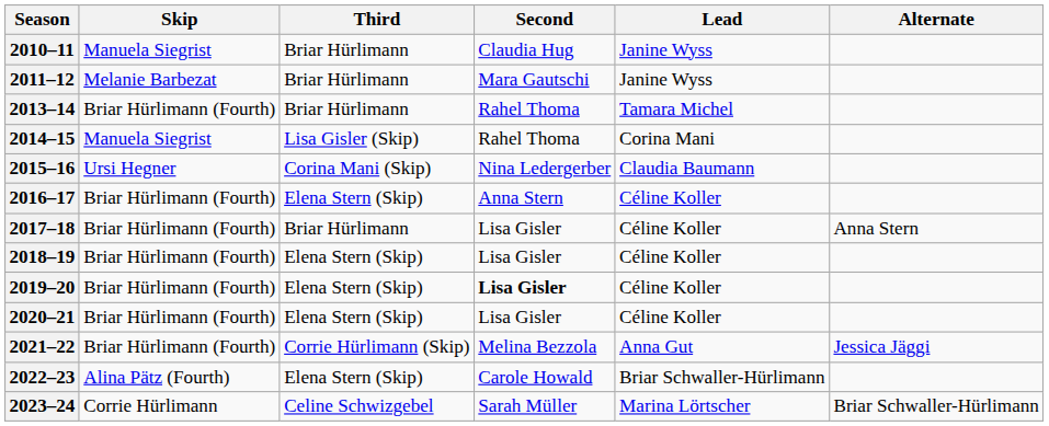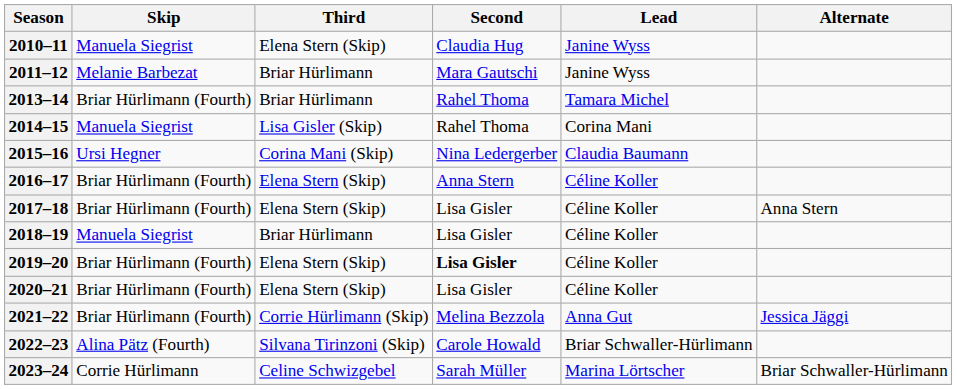 <table class="wikitable">
 <tr>
 <th scope="col">Season</th>
 <th scope="col">Skip</th>
 <th scope="col">Third</th>
 <th scope="col">Second</th>
 <th scope="col">Lead</th>
 <th scope="col">Alternate</th>
 </tr>
 <tr>
 <th scope="row">2010–11</th>
 <td><a href='#'>Manuela Siegrist</a></td>
-<td>Briar Hürlimann</td>
+<td>Elena Stern (Skip)</td>
 <td><a href='#'>Claudia Hug</a></td>
 <td><a href='#'>Janine Wyss</a></td>
 <td></td>
 </tr>
 <tr>
 <th scope="row">2011–12</th>
 <td><a href='#'>Melanie Barbezat</a></td>
 <td>Briar Hürlimann</td>
 <td><a href='#'>Mara Gautschi</a></td>
 <td>Janine Wyss</td>
 <td></td>
 </tr>
 <tr>
 <th scope="row">2013–14</th>
 <td>Briar Hürlimann (Fourth)</td>
 <td>Briar Hürlimann</td>
 <td><a href='#'>Rahel Thoma</a></td>
 <td><a href='#'>Tamara Michel</a></td>
 <td></td>
 </tr>
 <tr>
 <th scope="row">2014–15</th>
 <td><a href='#'>Manuela Siegrist</a></td>
 <td><a href='#'>Lisa Gisler</a> (Skip)</td>
 <td>Rahel Thoma</td>
 <td>Corina Mani</td>
 <td></td>
 </tr>
 <tr>
 <th scope="row">2015–16</th>
 <td><a href='#'>Ursi Hegner</a></td>
 <td><a href='#'>Corina Mani</a> (Skip)</td>
 <td><a href='#'>Nina Ledergerber</a></td>
 <td><a href='#'>Claudia Baumann</a></td>
 <td></td>
 </tr>
 <tr>
 <th scope="row">2016–17</th>
 <td>Briar Hürlimann (Fourth)</td>
 <td><a href='#'>Elena Stern</a> (Skip)</td>
 <td><a href='#'>Anna Stern</a></td>
 <td><a href='#'>Céline Koller</a></td>
 <td></td>
 </tr>
 <tr>
 <th scope="row">2017–18</th>
 <td>Briar Hürlimann (Fourth)</td>
-<td>Briar Hürlimann</td>
+<td>Elena Stern (Skip)</td>
 <td>Lisa Gisler</td>
 <td>Céline Koller</td>
 <td>Anna Stern</td>
 </tr>
 <tr>
 <th scope="row">2018–19</th>
-<td>Briar Hürlimann (Fourth)</td>
-<td>Elena Stern (Skip)</td>
+<td><a href='#'>Manuela Siegrist</a></td>
+<td>Briar Hürlimann</td>
 <td>Lisa Gisler</td>
 <td>Céline Koller</td>
 <td></td>
 </tr>
 <tr>
 <th scope="row">2019–20</th>
 <td>Briar Hürlimann (Fourth)</td>
 <td>Elena Stern (Skip)</td>
 <td><strong>Lisa Gisler</strong></td>
 <td>Céline Koller</td>
 <td></td>
 </tr>
 <tr>
 <th scope="row">2020–21</th>
 <td>Briar Hürlimann (Fourth)</td>
 <td>Elena Stern (Skip)</td>
 <td>Lisa Gisler</td>
 <td>Céline Koller</td>
 <td></td>
 </tr>
 <tr>
 <th scope="row">2021–22</th>
 <td>Briar Hürlimann (Fourth)</td>
 <td><a href='#'>Corrie Hürlimann</a> (Skip)</td>
 <td><a href='#'>Melina Bezzola</a></td>
 <td><a href='#'>Anna Gut</a></td>
 <td><a href='#'>Jessica Jäggi</a></td>
 </tr>
 <tr>
 <th scope="row">2022–23</th>
 <td><a href='#'>Alina Pätz</a> (Fourth)</td>
-<td>Elena Stern (Skip)</td>
+<td><a href='#'>Silvana Tirinzoni</a> (Skip)</td>
 <td><a href='#'>Carole Howald</a></td>
 <td>Briar Schwaller-Hürlimann</td>
 <td></td>
 </tr>
 <tr>
 <th scope="row">2023–24</th>
 <td>Corrie Hürlimann</td>
 <td><a href='#'>Celine Schwizgebel</a></td>
 <td><a href='#'>Sarah Müller</a></td>
 <td><a href='#'>Marina Lörtscher</a></td>
 <td>Briar Schwaller-Hürlimann</td>
 </tr>
 </table>
